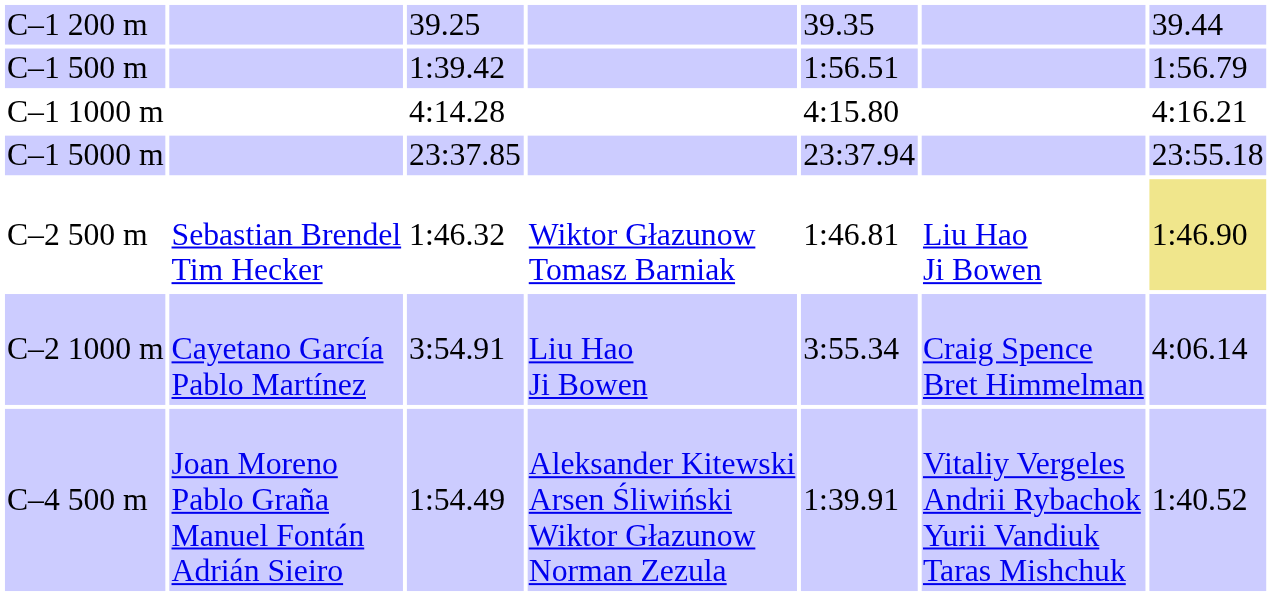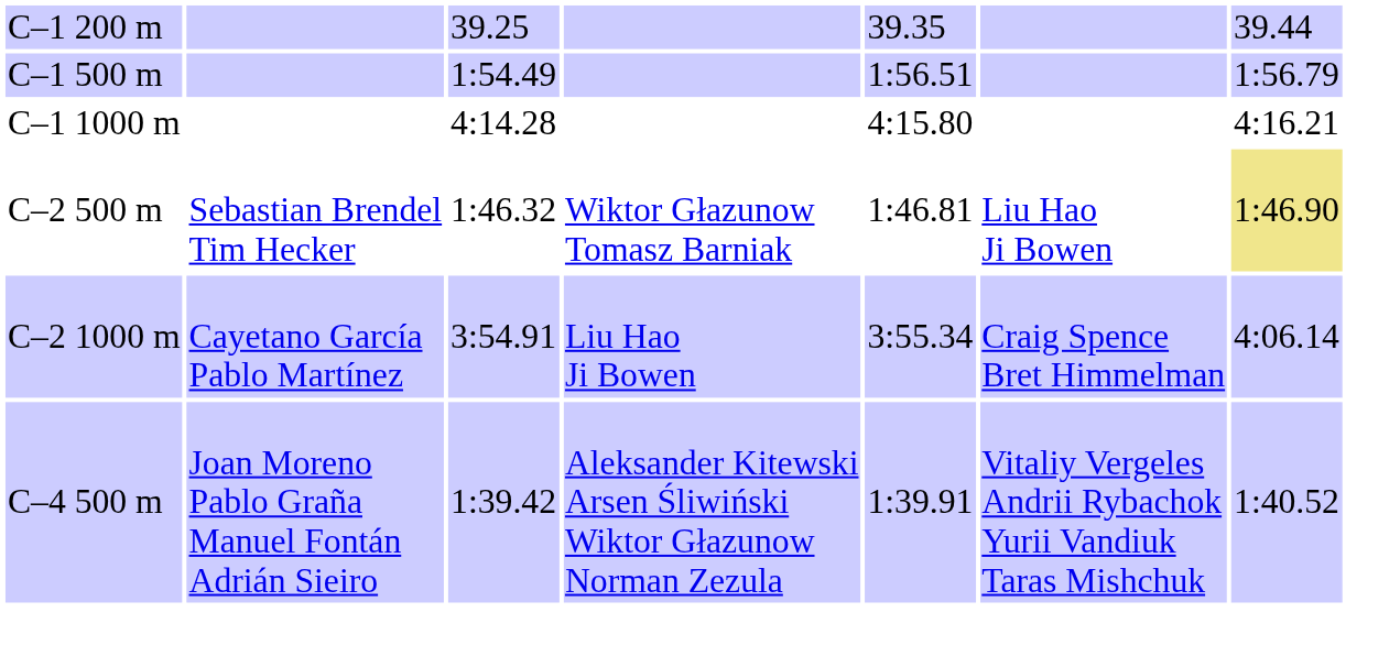 <table>
 <tr bgcolor=ccccff>
 <td>C–1 200 m<br></td>
 <td></td>
 <td>39.25</td>
 <td></td>
 <td>39.35</td>
 <td></td>
 <td>39.44</td>
 </tr>
 <tr bgcolor=ccccff>
 <td>C–1 500 m<br></td>
 <td></td>
-<td>1:39.42</td>
+<td>1:54.49</td>
 <td></td>
 <td>1:56.51</td>
 <td></td>
 <td>1:56.79</td>
 </tr>
 <tr>
 <td>C–1 1000 m<br></td>
 <td></td>
 <td>4:14.28</td>
 <td></td>
 <td>4:15.80</td>
 <td></td>
 <td>4:16.21</td>
-</tr>
-<tr bgcolor=ccccff>
-<td>C–1 5000 m<br></td>
-<td></td>
-<td>23:37.85</td>
-<td></td>
-<td>23:37.94</td>
-<td></td>
-<td>23:55.18</td>
 </tr>
 <tr>
 <td>C–2 500 m<br></td>
 <td><br><a href='#'>Sebastian Brendel</a><br><a href='#'>Tim Hecker</a></td>
 <td>1:46.32</td>
 <td><br><a href='#'>Wiktor Głazunow</a><br><a href='#'>Tomasz Barniak</a></td>
 <td>1:46.81</td>
 <td><br><a href='#'>Liu Hao</a><br><a href='#'>Ji Bowen</a></td>
 <td style="background: khaki;">1:46.90</td>
 </tr>
 <tr bgcolor=ccccff>
 <td>C–2 1000 m<br></td>
 <td><br><a href='#'>Cayetano García</a><br><a href='#'>Pablo Martínez</a></td>
 <td>3:54.91</td>
 <td><br><a href='#'>Liu Hao</a><br><a href='#'>Ji Bowen</a></td>
 <td>3:55.34</td>
 <td><br><a href='#'>Craig Spence</a><br><a href='#'>Bret Himmelman</a></td>
 <td>4:06.14</td>
 </tr>
 <tr bgcolor=ccccff>
 <td>C–4 500 m<br></td>
 <td><br><a href='#'>Joan Moreno</a><br><a href='#'>Pablo Graña</a><br><a href='#'>Manuel Fontán</a><br><a href='#'>Adrián Sieiro</a></td>
-<td>1:54.49</td>
+<td>1:39.42</td>
 <td><br><a href='#'>Aleksander Kitewski</a><br><a href='#'>Arsen Śliwiński</a><br><a href='#'>Wiktor Głazunow</a><br><a href='#'>Norman Zezula</a></td>
 <td>1:39.91</td>
 <td><br><a href='#'>Vitaliy Vergeles</a><br><a href='#'>Andrii Rybachok</a><br><a href='#'>Yurii Vandiuk</a><br><a href='#'>Taras Mishchuk</a></td>
 <td>1:40.52</td>
 </tr>
 </table>
